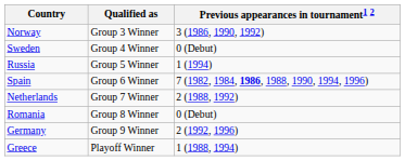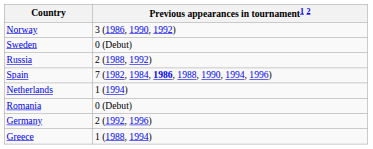 <table class="wikitable sortable">
 <tr>
 <th scope="col" width="140">Country</th>
-<th scope="col" width="150">Qualified as</th>
 <th scope="col" width="450">Previous appearances in tournament<sup><strong><a href='#'>1</a></strong></sup> <sup><strong><a href='#'>2</a></strong></sup></th>
 </tr>
 <tr>
 <td> <a href='#'>Norway</a></td>
-<td>Group 3 Winner</td>
 <td>3 (<a href='#'>1986</a>, <a href='#'>1990</a>, <a href='#'>1992</a>)</td>
 </tr>
 <tr>
 <td> <a href='#'>Sweden</a></td>
-<td>Group 4 Winner</td>
 <td>0 (Debut)</td>
 </tr>
 <tr>
 <td> <a href='#'>Russia</a></td>
-<td>Group 5 Winner</td>
-<td>1 (<a href='#'>1994</a>)</td>
+<td>2 (<a href='#'>1988</a>, <a href='#'>1992</a>)</td>
 </tr>
 <tr>
 <td> <a href='#'>Spain</a></td>
-<td>Group 6 Winner</td>
 <td>7 (<a href='#'>1982</a>, <a href='#'>1984</a>, <strong><a href='#'>1986</a></strong>, <a href='#'>1988</a>, <a href='#'>1990</a>, <a href='#'>1994</a>, <a href='#'>1996</a>)</td>
 </tr>
 <tr>
 <td> <a href='#'>Netherlands</a></td>
-<td>Group 7 Winner</td>
-<td>2 (<a href='#'>1988</a>, <a href='#'>1992</a>)</td>
+<td>1 (<a href='#'>1994</a>)</td>
 </tr>
 <tr>
 <td> <a href='#'>Romania</a></td>
-<td>Group 8 Winner</td>
 <td>0 (Debut)</td>
 </tr>
 <tr>
 <td> <a href='#'>Germany</a></td>
-<td>Group 9 Winner</td>
 <td>2 (<a href='#'>1992</a>, <a href='#'>1996</a>)</td>
 </tr>
 <tr>
 <td> <a href='#'>Greece</a></td>
-<td>Playoff Winner</td>
 <td>1 (<a href='#'>1988</a>, <a href='#'>1994</a>)</td>
 </tr>
 </table>
